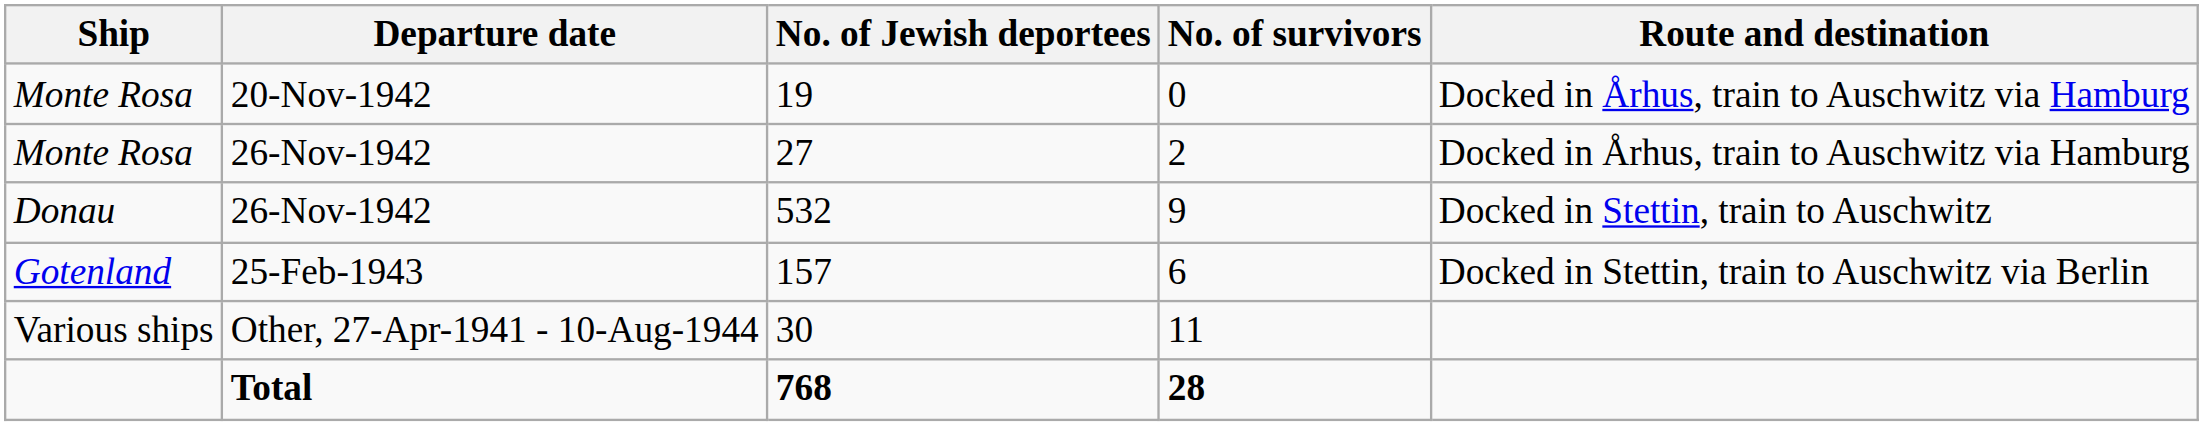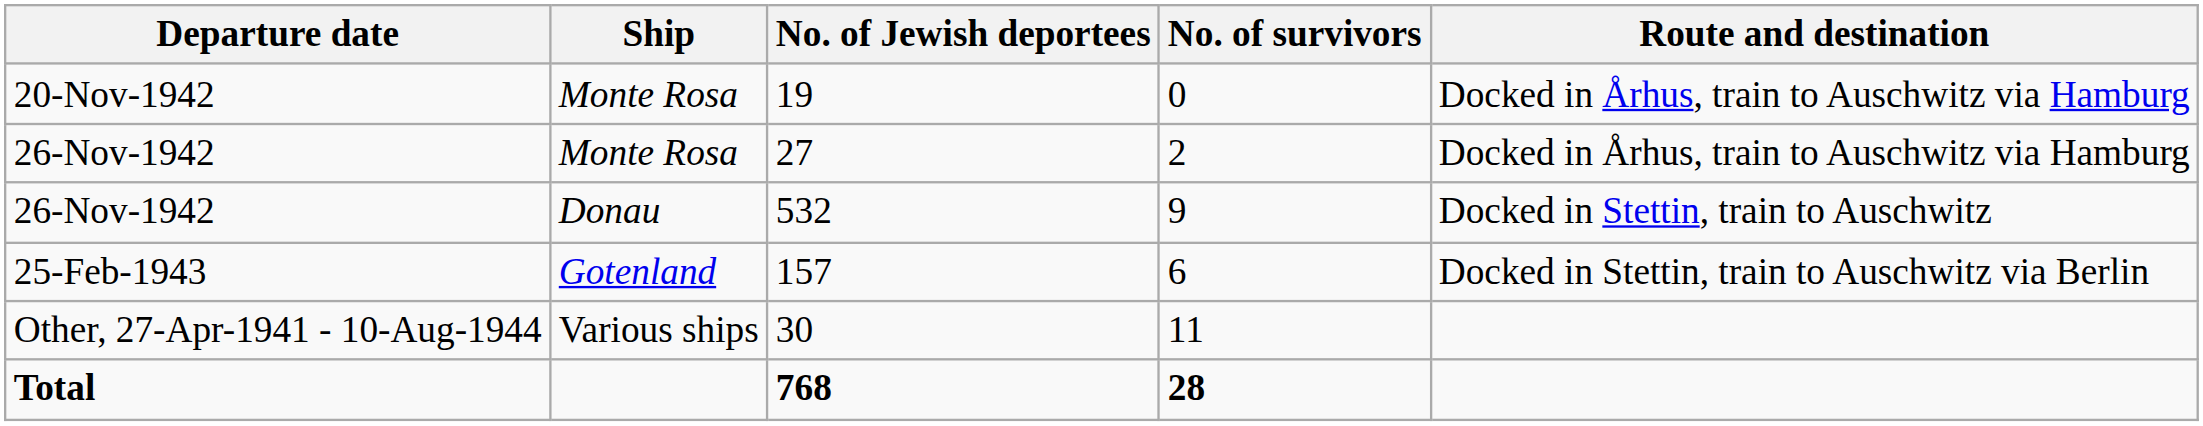 <table class="wikitable">
 <tr>
+<th>Departure date</th>
 <th>Ship</th>
-<th>Departure date</th>
 <th>No. of Jewish deportees</th>
 <th>No. of survivors</th>
 <th>Route and destination</th>
 </tr>
 <tr>
+<td>20-Nov-1942</td>
 <td><em>Monte Rosa</em></td>
-<td>20-Nov-1942</td>
 <td>19</td>
 <td>0</td>
 <td>Docked in <a href='#'>Århus</a>, train to Auschwitz via <a href='#'>Hamburg</a></td>
 </tr>
 <tr>
+<td>26-Nov-1942</td>
 <td><em>Monte Rosa</em></td>
-<td>26-Nov-1942</td>
 <td>27</td>
 <td>2</td>
 <td>Docked in Århus, train to Auschwitz via Hamburg</td>
 </tr>
 <tr>
+<td>26-Nov-1942</td>
 <td><em>Donau</em></td>
-<td>26-Nov-1942</td>
 <td>532</td>
 <td>9</td>
 <td>Docked in <a href='#'>Stettin</a>, train to Auschwitz</td>
 </tr>
 <tr>
+<td>25-Feb-1943</td>
 <td><em><a href='#'>Gotenland</a></em></td>
-<td>25-Feb-1943</td>
 <td>157</td>
 <td>6</td>
 <td>Docked in Stettin, train to Auschwitz via Berlin</td>
 </tr>
 <tr>
+<td>Other, 27-Apr-1941 - 10-Aug-1944</td>
 <td>Various ships</td>
-<td>Other, 27-Apr-1941 - 10-Aug-1944</td>
 <td>30</td>
 <td>11</td>
 <td></td>
 </tr>
 <tr>
+<td><strong>Total</strong></td>
 <td></td>
-<td><strong>Total</strong></td>
 <td><strong>768</strong></td>
 <td><strong>28</strong></td>
 <td></td>
 </tr>
 </table>
